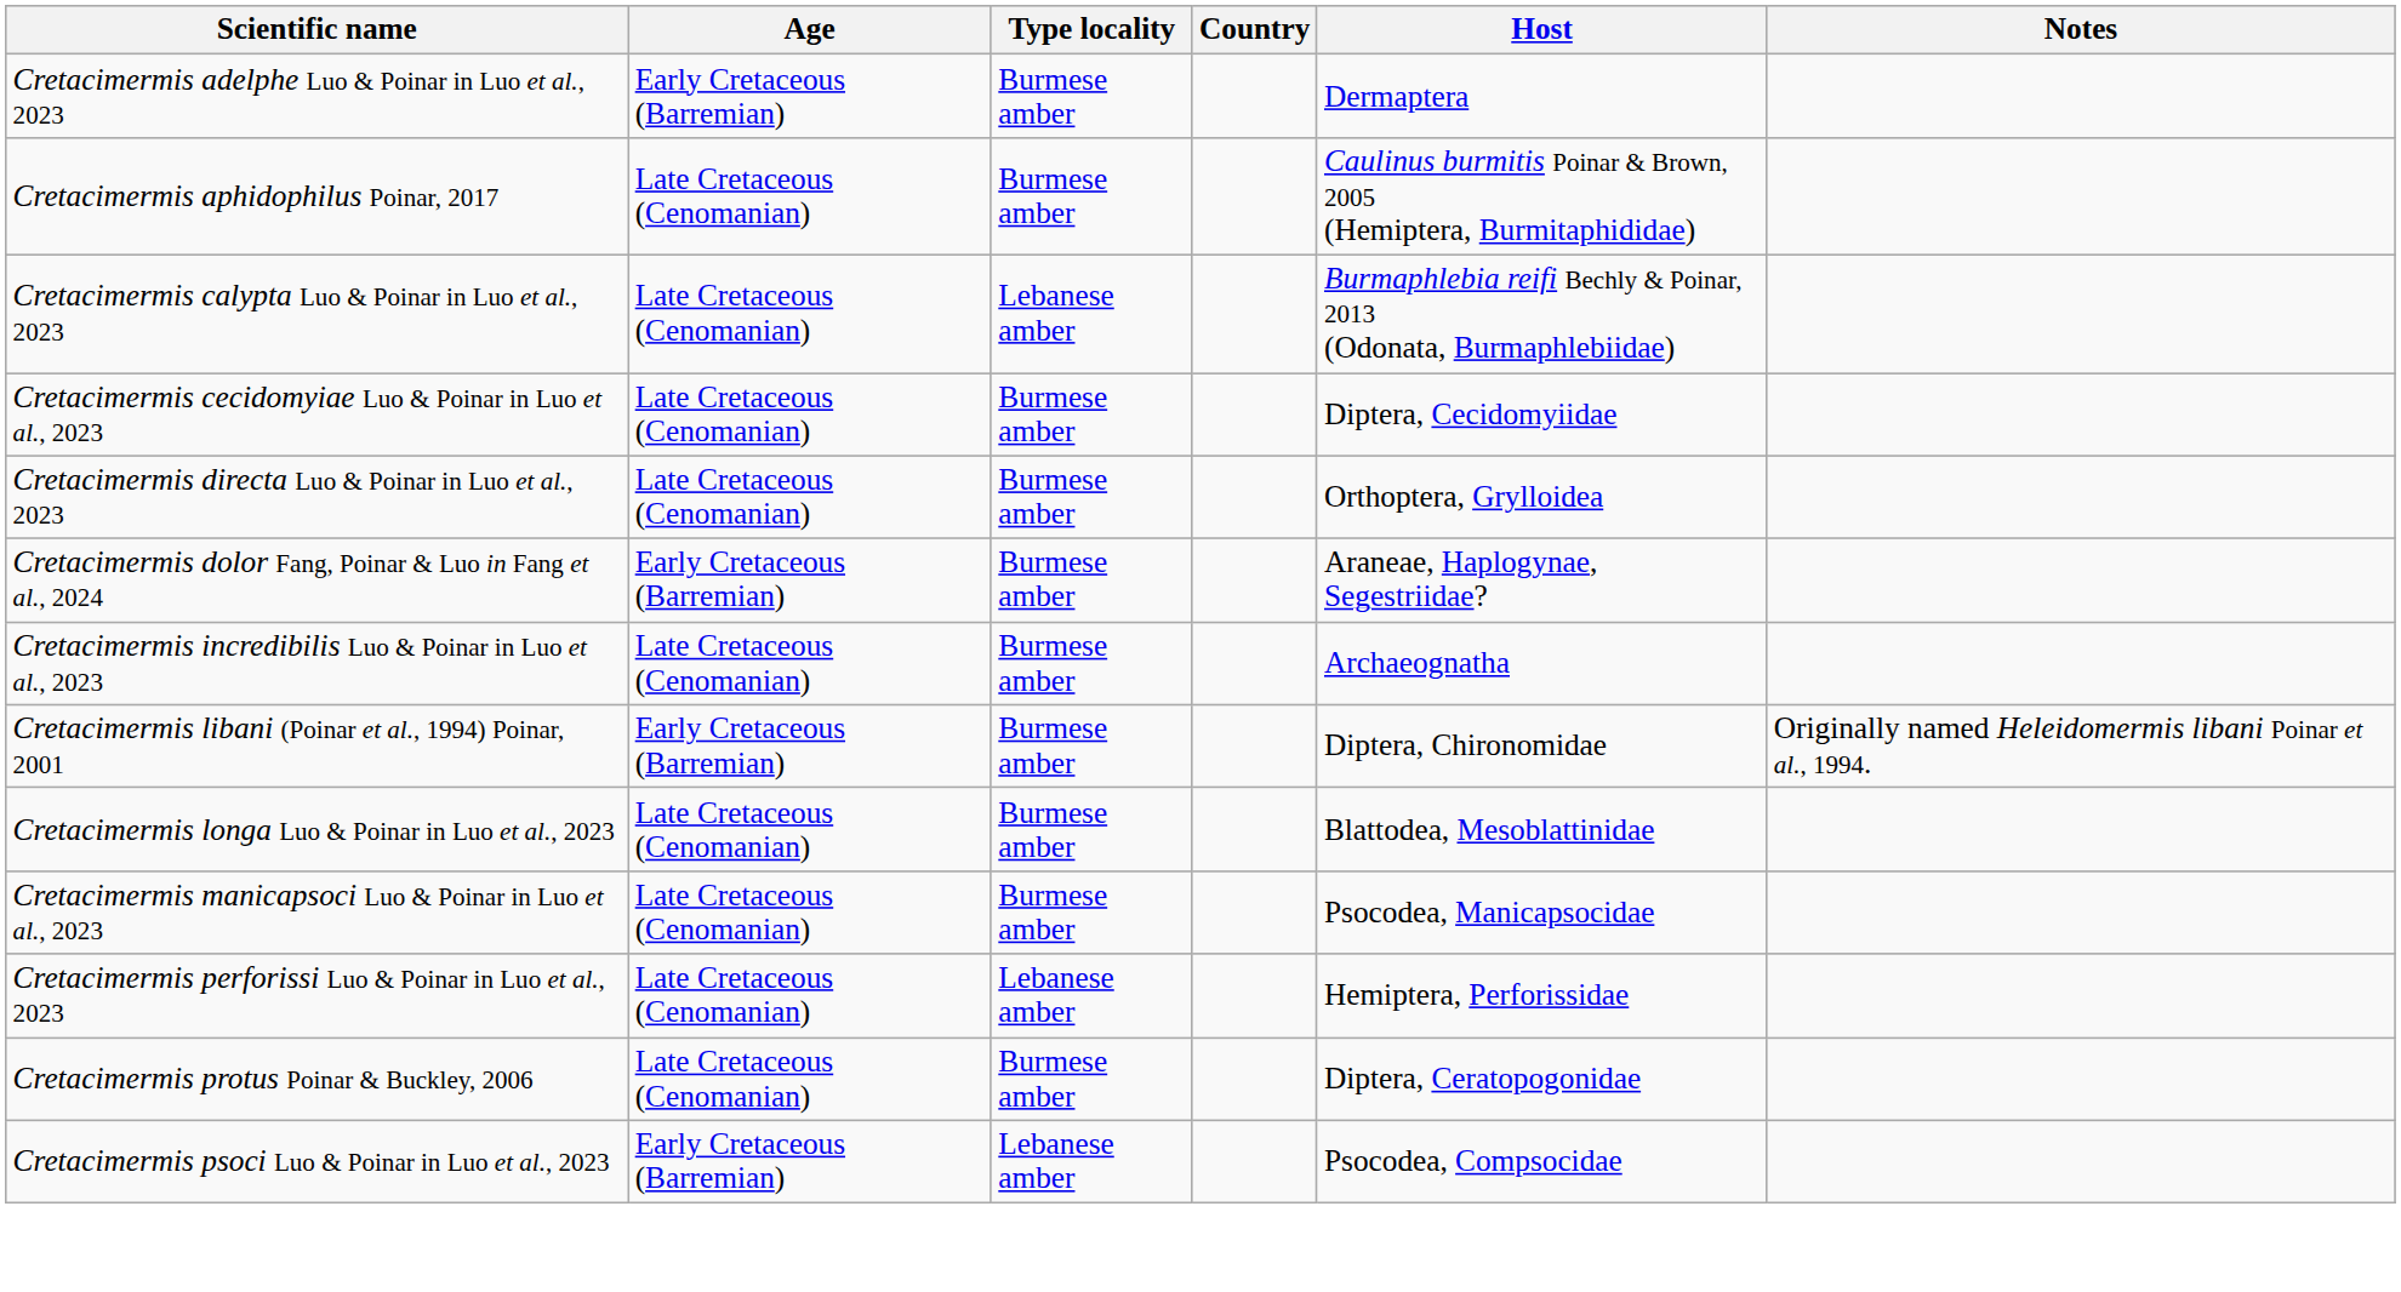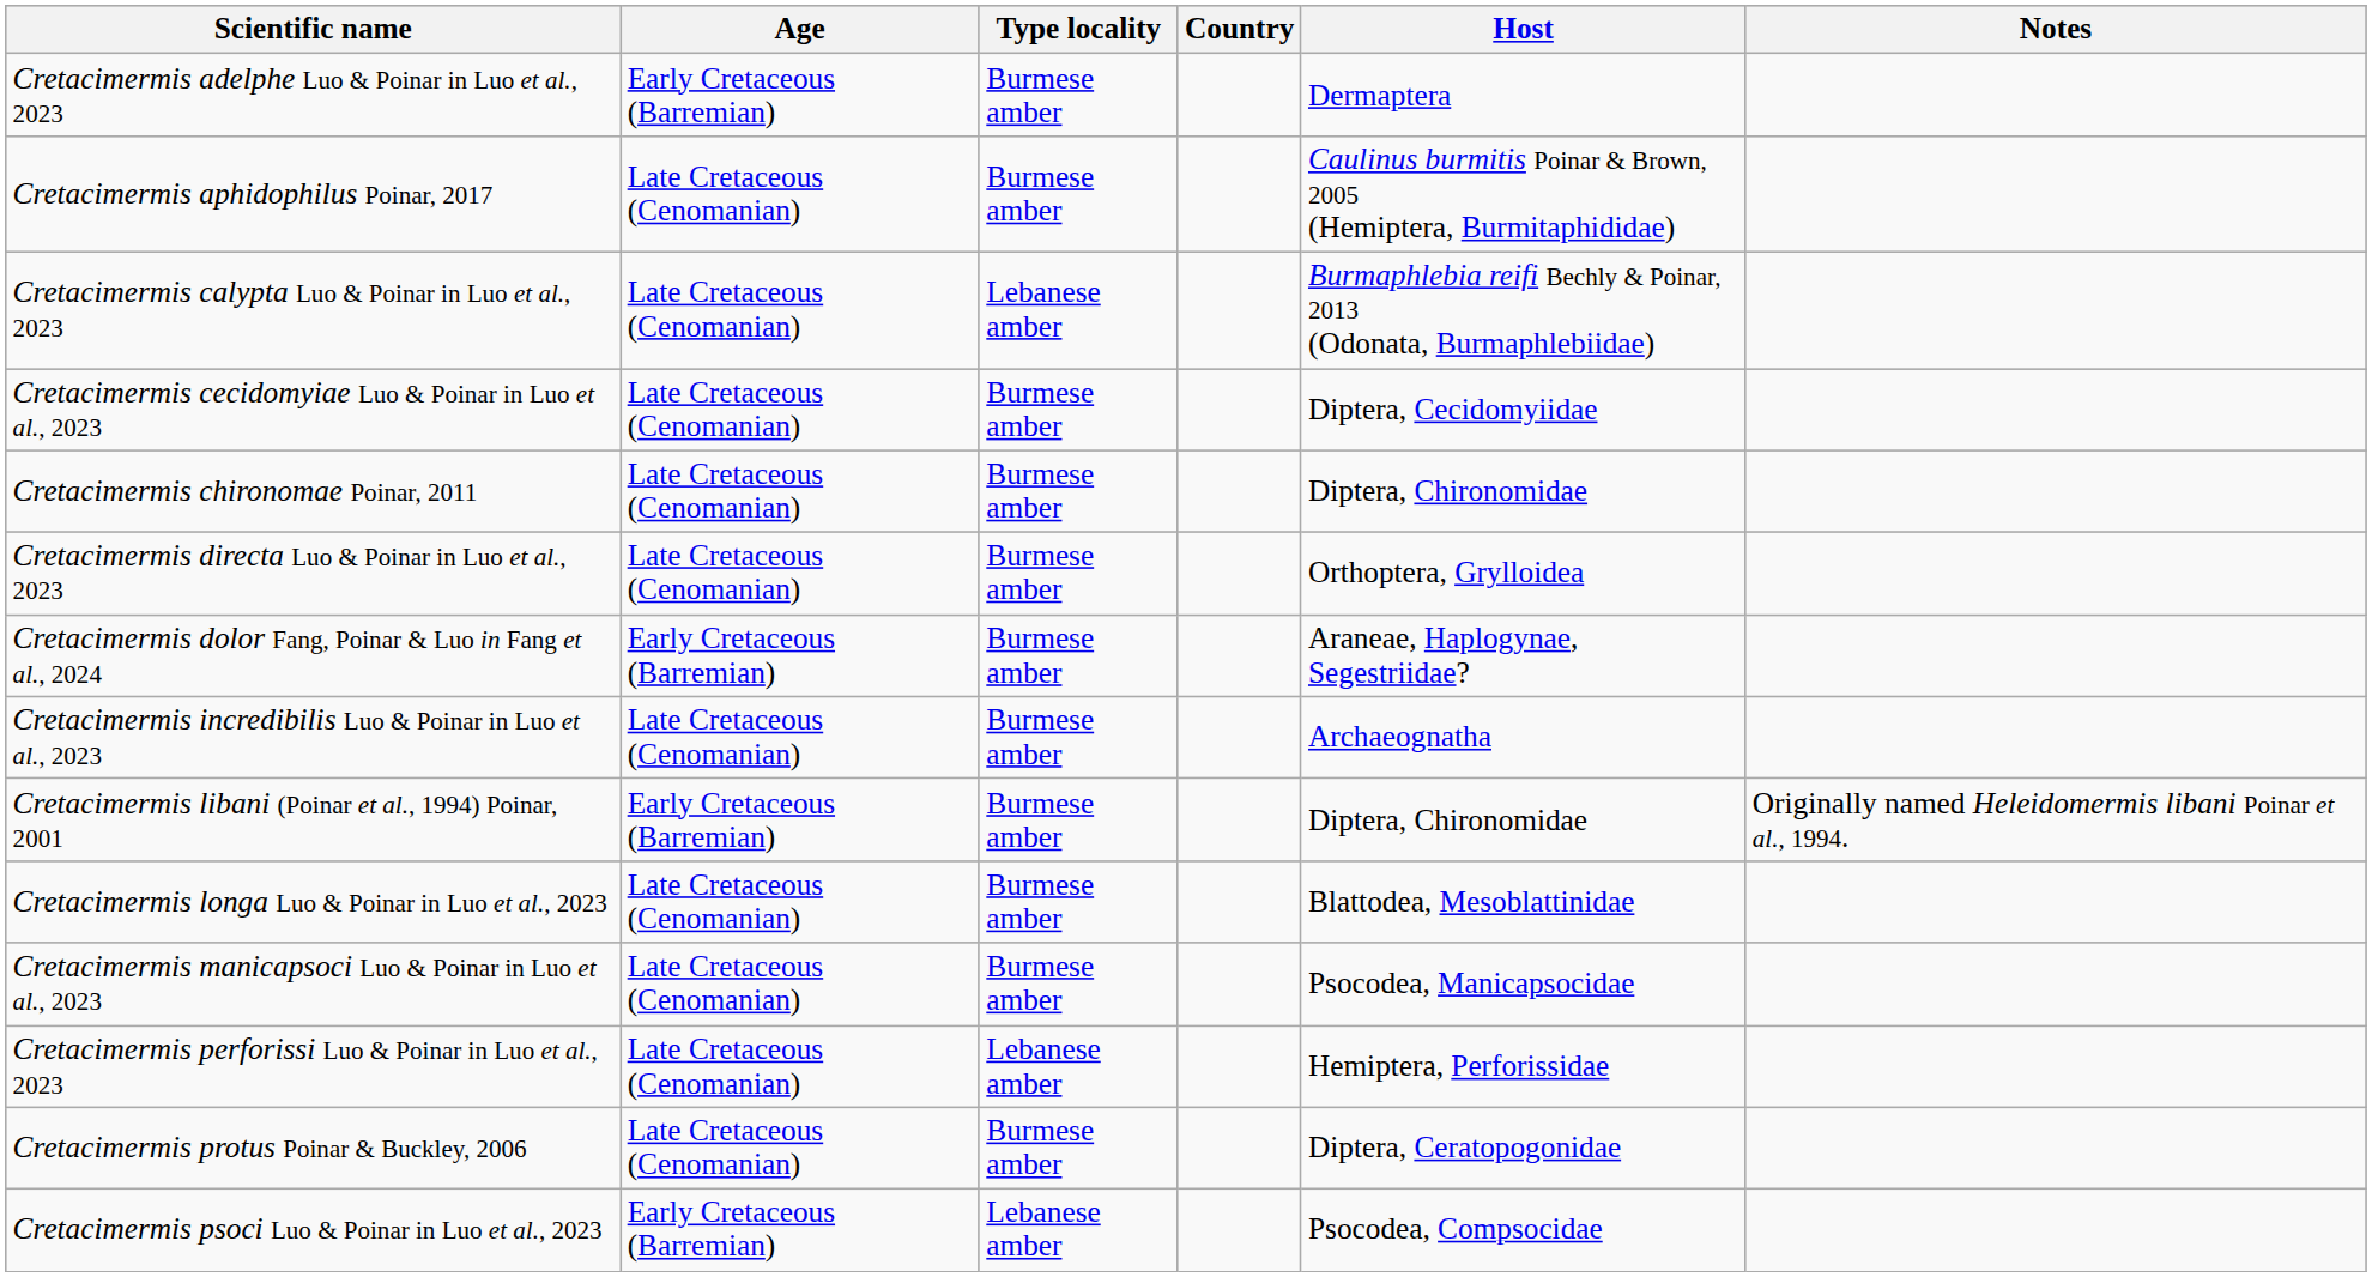 <table class="wikitable sortable" align="center">
 <tr>
 <th>Scientific name</th>
 <th>Age</th>
 <th>Type locality</th>
 <th>Country</th>
 <th><a href='#'>Host</a></th>
 <th>Notes</th>
 </tr>
 <tr>
 <td><em>Cretacimermis adelphe</em> <small>Luo & Poinar in Luo <em>et al.</em>, 2023</small></td>
 <td><a href='#'>Early Cretaceous</a> (<a href='#'>Barremian</a>)</td>
 <td><a href='#'>Burmese amber</a></td>
 <td></td>
 <td><a href='#'>Dermaptera</a></td>
 <td></td>
 </tr>
 <tr>
 <td><em>Cretacimermis aphidophilus</em> <small>Poinar, 2017</small></td>
 <td><a href='#'>Late Cretaceous</a> (<a href='#'>Cenomanian</a>)</td>
 <td><a href='#'>Burmese amber</a></td>
 <td></td>
 <td><em><a href='#'>Caulinus burmitis</a></em> <small>Poinar & Brown, 2005</small><br>(Hemiptera, <a href='#'>Burmitaphididae</a>)</td>
 <td></td>
 </tr>
 <tr>
 <td><em>Cretacimermis calypta</em> <small>Luo & Poinar in Luo <em>et al.</em>, 2023</small></td>
 <td><a href='#'>Late Cretaceous</a> (<a href='#'>Cenomanian</a>)</td>
 <td><a href='#'>Lebanese amber</a></td>
 <td></td>
 <td><em><a href='#'>Burmaphlebia reifi</a></em> <small>Bechly & Poinar, 2013</small><br>(Odonata, <a href='#'>Burmaphlebiidae</a>)</td>
 <td></td>
 </tr>
 <tr>
 <td><em>Cretacimermis cecidomyiae</em> <small>Luo & Poinar in Luo <em>et al.</em>, 2023</small></td>
 <td><a href='#'>Late Cretaceous</a> (<a href='#'>Cenomanian</a>)</td>
 <td><a href='#'>Burmese amber</a></td>
 <td></td>
 <td>Diptera, <a href='#'>Cecidomyiidae</a></td>
+<td></td>
+</tr>
+<tr>
+<td><em>Cretacimermis chironomae</em> <small>Poinar, 2011</small></td>
+<td><a href='#'>Late Cretaceous</a> (<a href='#'>Cenomanian</a>)</td>
+<td><a href='#'>Burmese amber</a></td>
+<td></td>
+<td>Diptera, <a href='#'>Chironomidae</a></td>
 <td></td>
 </tr>
 <tr>
 <td><em>Cretacimermis directa</em> <small>Luo & Poinar in Luo <em>et al.</em>, 2023</small></td>
 <td><a href='#'>Late Cretaceous</a> (<a href='#'>Cenomanian</a>)</td>
 <td><a href='#'>Burmese amber</a></td>
 <td></td>
 <td>Orthoptera, <a href='#'>Grylloidea</a></td>
 <td></td>
 </tr>
 <tr>
 <td><em>Cretacimermis dolor</em> <small>Fang, Poinar & Luo <em>in</em> Fang <em>et al.</em>, 2024</small></td>
 <td><a href='#'>Early Cretaceous</a> (<a href='#'>Barremian</a>)</td>
 <td><a href='#'>Burmese amber</a></td>
 <td></td>
 <td>Araneae, <a href='#'>Haplogynae</a>, <a href='#'>Segestriidae</a>?</td>
 <td></td>
 </tr>
 <tr>
 <td><em>Cretacimermis incredibilis</em> <small>Luo & Poinar in Luo <em>et al.</em>, 2023</small></td>
 <td><a href='#'>Late Cretaceous</a> (<a href='#'>Cenomanian</a>)</td>
 <td><a href='#'>Burmese amber</a></td>
 <td></td>
 <td><a href='#'>Archaeognatha</a></td>
 <td></td>
 </tr>
 <tr>
 <td><em>Cretacimermis libani</em> <small>(Poinar <em>et al.</em>, 1994) Poinar, 2001</small></td>
 <td><a href='#'>Early Cretaceous</a> (<a href='#'>Barremian</a>)</td>
 <td><a href='#'>Burmese amber</a></td>
 <td></td>
 <td>Diptera, Chironomidae</td>
 <td>Originally named <em>Heleidomermis libani</em> <small>Poinar <em>et al.</em>, 1994</small>.</td>
 </tr>
 <tr>
 <td><em>Cretacimermis longa</em> <small>Luo & Poinar in Luo <em>et al.</em>, 2023</small></td>
 <td><a href='#'>Late Cretaceous</a> (<a href='#'>Cenomanian</a>)</td>
 <td><a href='#'>Burmese amber</a></td>
 <td></td>
 <td>Blattodea, <a href='#'>Mesoblattinidae</a></td>
 <td></td>
 </tr>
 <tr>
 <td><em>Cretacimermis manicapsoci</em> <small>Luo & Poinar in Luo <em>et al.</em>, 2023</small></td>
 <td><a href='#'>Late Cretaceous</a> (<a href='#'>Cenomanian</a>)</td>
 <td><a href='#'>Burmese amber</a></td>
 <td></td>
 <td>Psocodea, <a href='#'>Manicapsocidae</a></td>
 <td></td>
 </tr>
 <tr>
 <td><em>Cretacimermis perforissi</em> <small>Luo & Poinar in Luo <em>et al.</em>, 2023</small></td>
 <td><a href='#'>Late Cretaceous</a> (<a href='#'>Cenomanian</a>)</td>
 <td><a href='#'>Lebanese amber</a></td>
 <td></td>
 <td>Hemiptera, <a href='#'>Perforissidae</a></td>
 <td></td>
 </tr>
 <tr>
 <td><em>Cretacimermis protus</em> <small>Poinar & Buckley, 2006</small></td>
 <td><a href='#'>Late Cretaceous</a> (<a href='#'>Cenomanian</a>)</td>
 <td><a href='#'>Burmese amber</a></td>
 <td></td>
 <td>Diptera, <a href='#'>Ceratopogonidae</a></td>
 <td></td>
 </tr>
 <tr>
 <td><em>Cretacimermis psoci</em> <small>Luo & Poinar in Luo <em>et al.</em>, 2023</small></td>
 <td><a href='#'>Early Cretaceous</a> (<a href='#'>Barremian</a>)</td>
 <td><a href='#'>Lebanese amber</a></td>
 <td></td>
 <td>Psocodea, <a href='#'>Compsocidae</a></td>
 <td></td>
 </tr>
 </table>
